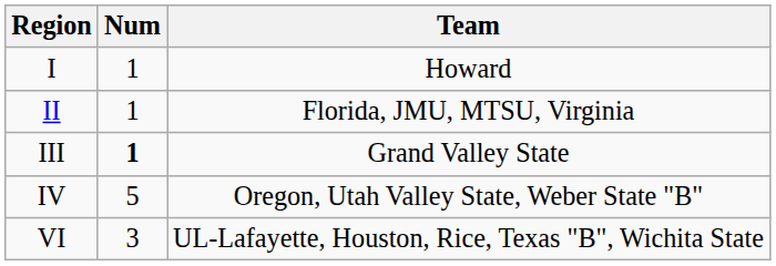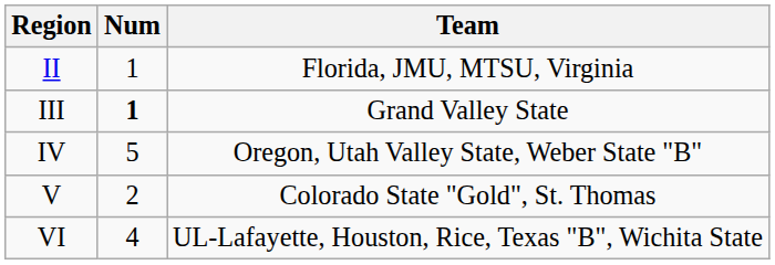 <table class="wikitable sortable" style="text-align:center">
 <tr>
 <th>Region</th>
 <th>Num</th>
 <th>Team</th>
-</tr>
-<tr>
-<td>I</td>
-<td>1</td>
-<td>Howard</td>
 </tr>
 <tr>
 <td><a href='#'>II</a></td>
 <td>1</td>
 <td>Florida, JMU, MTSU, Virginia</td>
 </tr>
 <tr>
 <td>III</td>
 <td><strong>1</strong></td>
 <td>Grand Valley State</td>
 </tr>
 <tr>
 <td>IV</td>
 <td>5</td>
 <td>Oregon, Utah Valley State, Weber State "B"</td>
 </tr>
 <tr>
+<td>V</td>
+<td>2</td>
+<td>Colorado State "Gold", St. Thomas</td>
+</tr>
+<tr>
 <td>VI</td>
-<td>3</td>
+<td>4</td>
 <td>UL-Lafayette, Houston, Rice, Texas "B", Wichita State</td>
 </tr>
 </table>
